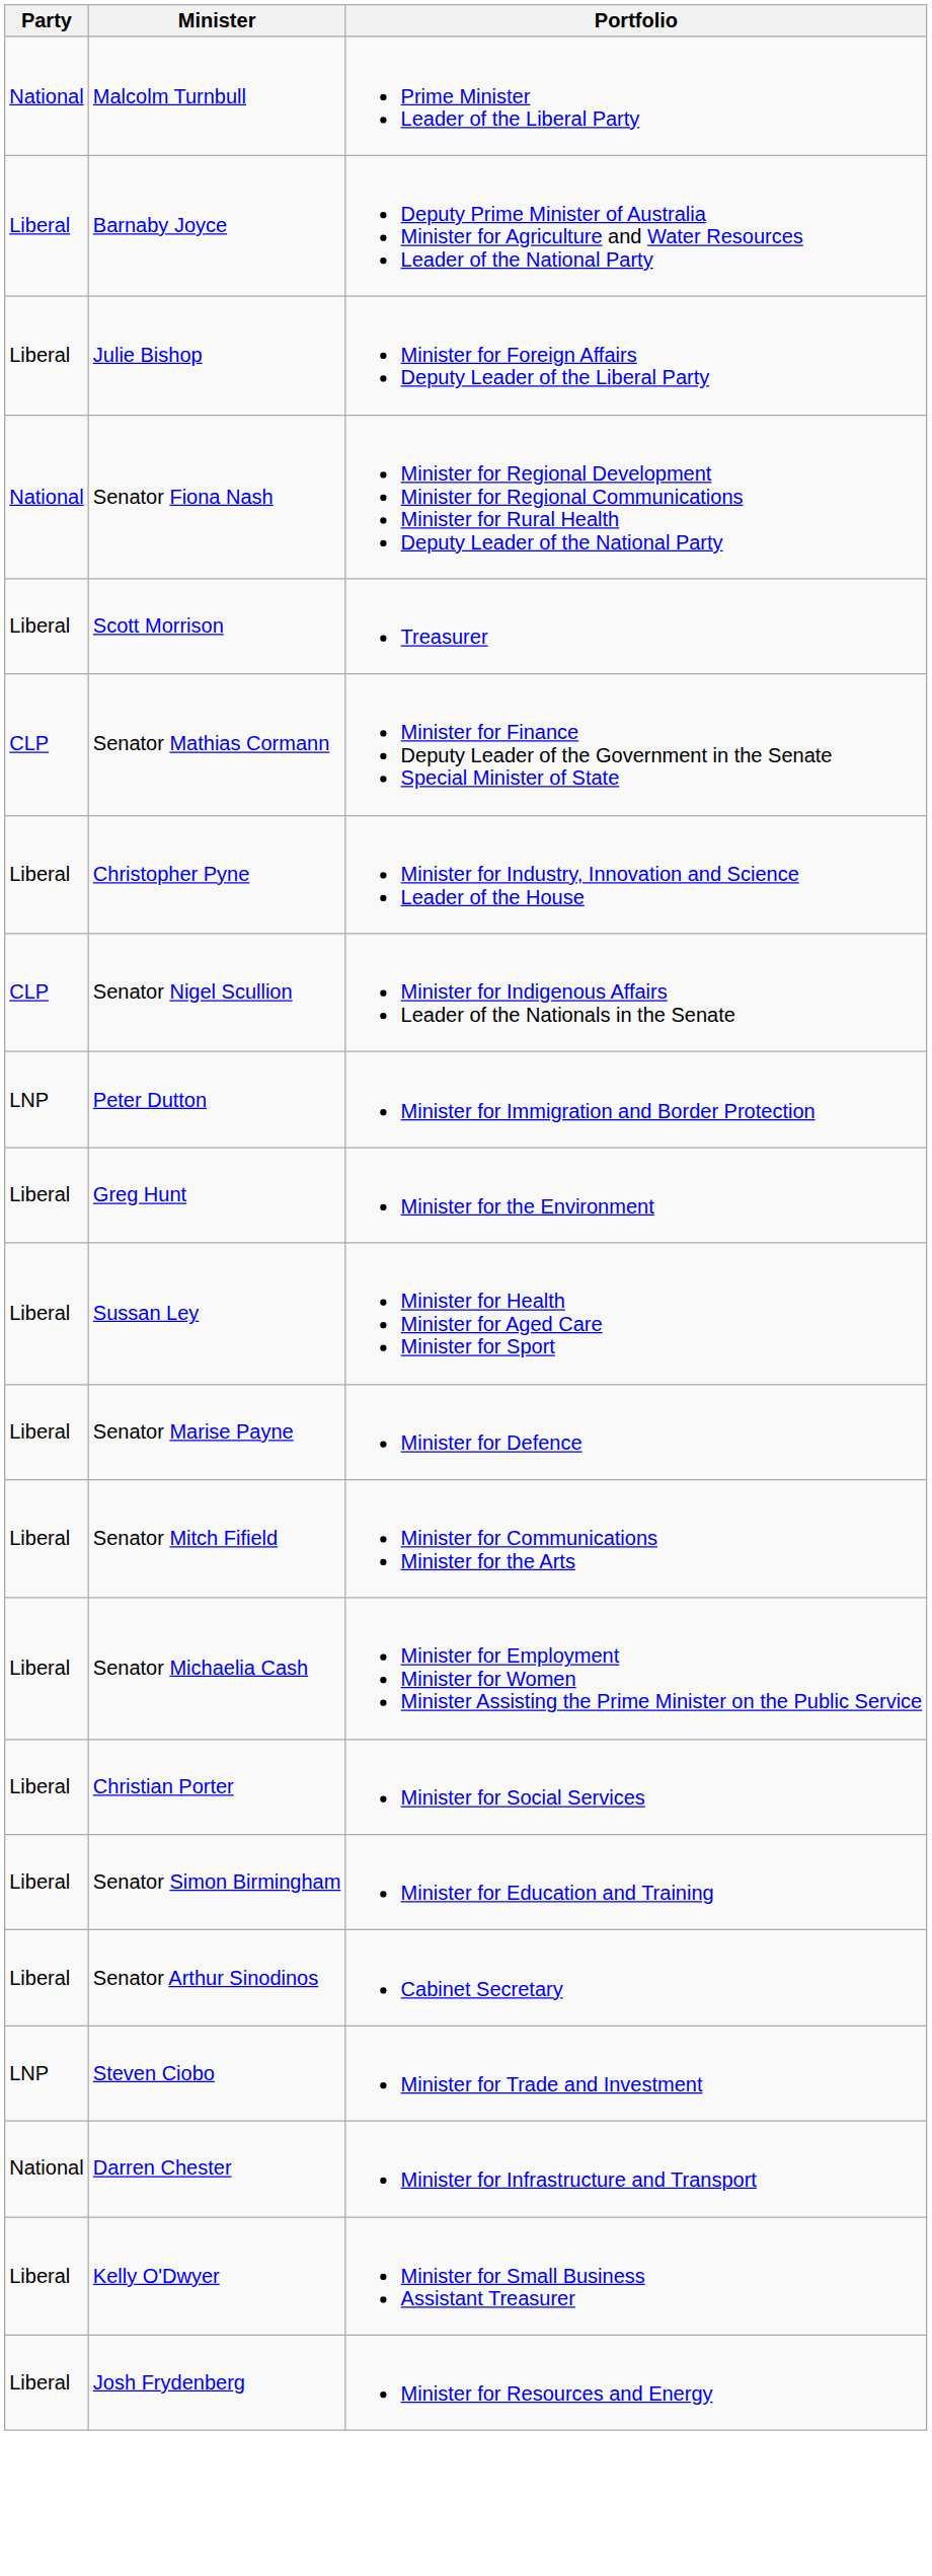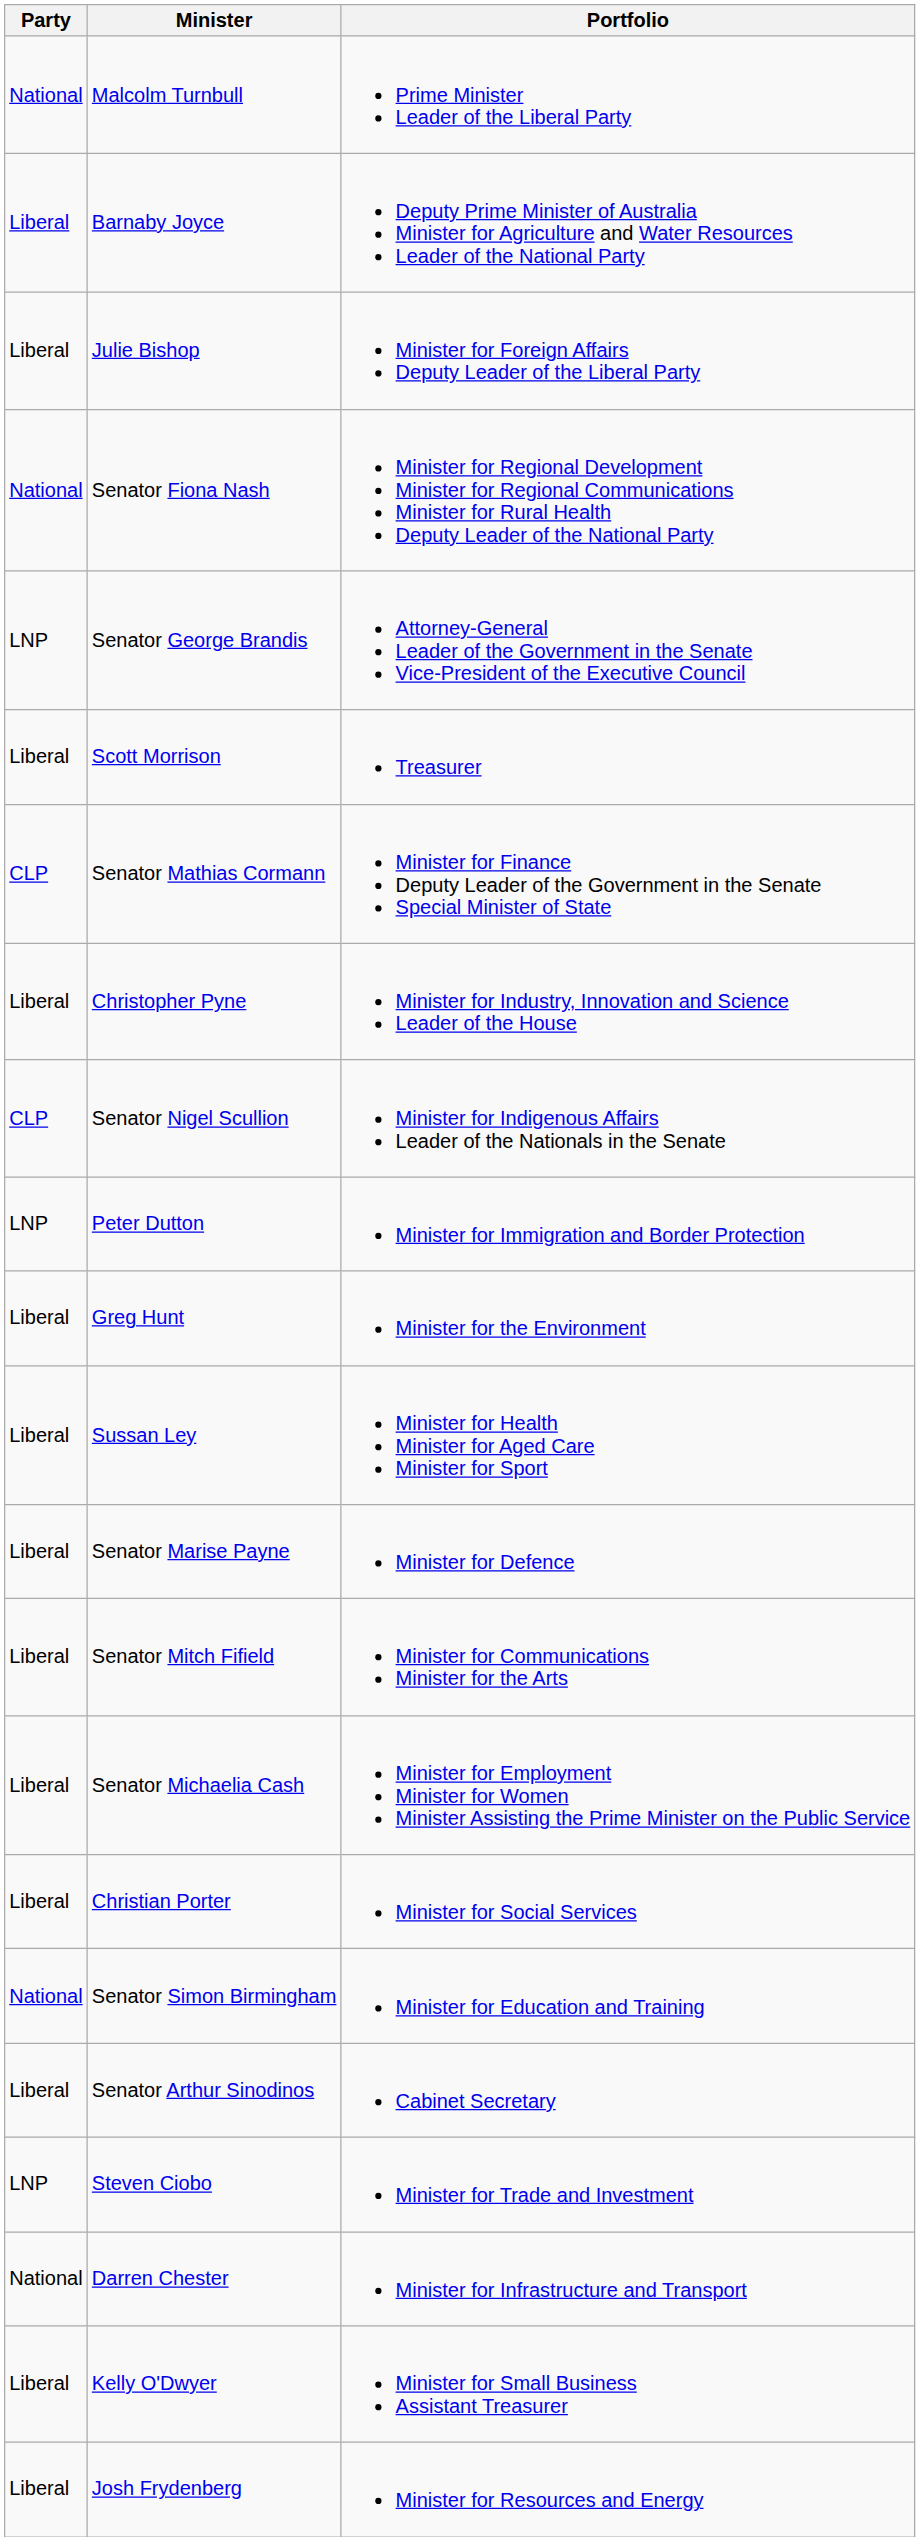 <table class="wikitable sortable">
 <tr>
 <th>Party</th>
 <th>Minister</th>
 <th>Portfolio</th>
 </tr>
 <tr>
 <td><a href='#'>National</a></td>
 <td><a href='#'>Malcolm Turnbull</a> </td>
 <td><br><ul><li><a href='#'>Prime Minister</a></li><li><a href='#'>Leader of the Liberal Party</a></li></ul></td>
 </tr>
 <tr>
 <td><a href='#'>Liberal</a></td>
 <td><a href='#'>Barnaby Joyce</a> </td>
 <td><br><ul><li><a href='#'>Deputy Prime Minister of Australia</a></li><li><a href='#'>Minister for Agriculture</a> and <a href='#'>Water Resources</a></li><li><a href='#'>Leader of the National Party</a></li></ul></td>
 </tr>
 <tr>
 <td>Liberal</td>
 <td><a href='#'>Julie Bishop</a> </td>
 <td><br><ul><li><a href='#'>Minister for Foreign Affairs</a></li><li><a href='#'>Deputy Leader of the Liberal Party</a></li></ul></td>
 </tr>
 <tr>
 <td><a href='#'>National</a></td>
 <td>Senator <a href='#'>Fiona Nash</a></td>
 <td><br><ul><li><a href='#'>Minister for Regional Development</a></li><li><a href='#'>Minister for Regional Communications</a></li><li><a href='#'>Minister for Rural Health</a></li><li><a href='#'>Deputy Leader of the National Party</a></li></ul></td>
+</tr>
+<tr>
+<td>LNP</td>
+<td>Senator <a href='#'>George Brandis</a> </td>
+<td><br><ul><li><a href='#'>Attorney-General</a></li><li><a href='#'>Leader of the Government in the Senate</a></li><li><a href='#'>Vice-President of the Executive Council</a></li></ul></td>
 </tr>
 <tr>
 <td>Liberal</td>
 <td><a href='#'>Scott Morrison</a> </td>
 <td><br><ul><li><a href='#'>Treasurer</a></li></ul></td>
 </tr>
 <tr>
 <td><a href='#'>CLP</a></td>
 <td>Senator <a href='#'>Mathias Cormann</a></td>
 <td><br><ul><li><a href='#'>Minister for Finance</a></li><li>Deputy Leader of the Government in the Senate</li><li><a href='#'>Special Minister of State</a></li></ul></td>
 </tr>
 <tr>
 <td>Liberal</td>
 <td><a href='#'>Christopher Pyne</a> </td>
 <td><br><ul><li><a href='#'>Minister for Industry, Innovation and Science</a></li><li><a href='#'>Leader of the House</a></li></ul></td>
 </tr>
 <tr>
 <td><a href='#'>CLP</a></td>
 <td>Senator <a href='#'>Nigel Scullion</a></td>
 <td><br><ul><li><a href='#'>Minister for Indigenous Affairs</a></li><li>Leader of the Nationals in the Senate</li></ul></td>
 </tr>
 <tr>
 <td>LNP</td>
 <td><a href='#'>Peter Dutton</a> </td>
 <td><br><ul><li><a href='#'>Minister for Immigration and Border Protection</a></li></ul></td>
 </tr>
 <tr>
 <td>Liberal</td>
 <td><a href='#'>Greg Hunt</a> </td>
 <td><br><ul><li><a href='#'>Minister for the Environment</a></li></ul></td>
 </tr>
 <tr>
 <td>Liberal</td>
 <td><a href='#'>Sussan Ley</a> </td>
 <td><br><ul><li><a href='#'>Minister for Health</a></li><li><a href='#'>Minister for Aged Care</a></li><li><a href='#'>Minister for Sport</a></li></ul></td>
 </tr>
 <tr>
 <td>Liberal</td>
 <td>Senator <a href='#'>Marise Payne</a></td>
 <td><br><ul><li><a href='#'>Minister for Defence</a></li></ul></td>
 </tr>
 <tr>
 <td>Liberal</td>
 <td>Senator <a href='#'>Mitch Fifield</a></td>
 <td><br><ul><li><a href='#'>Minister for Communications</a></li><li><a href='#'>Minister for the Arts</a></li></ul></td>
 </tr>
 <tr>
 <td>Liberal</td>
 <td>Senator <a href='#'>Michaelia Cash</a></td>
 <td><br><ul><li><a href='#'>Minister for Employment</a></li><li><a href='#'>Minister for Women</a></li><li><a href='#'>Minister Assisting the Prime Minister on the Public Service</a></li></ul></td>
 </tr>
 <tr>
 <td>Liberal</td>
 <td><a href='#'>Christian Porter</a> </td>
 <td><br><ul><li><a href='#'>Minister for Social Services</a></li></ul></td>
 </tr>
 <tr>
-<td>Liberal</td>
+<td><a href='#'>National</a></td>
 <td>Senator <a href='#'>Simon Birmingham</a></td>
 <td><br><ul><li><a href='#'>Minister for Education and Training</a></li></ul></td>
 </tr>
 <tr>
 <td>Liberal</td>
 <td>Senator <a href='#'>Arthur Sinodinos</a> </td>
 <td><br><ul><li><a href='#'>Cabinet Secretary</a></li></ul></td>
 </tr>
 <tr>
 <td>LNP</td>
 <td><a href='#'>Steven Ciobo</a> </td>
 <td><br><ul><li><a href='#'>Minister for Trade and Investment</a></li></ul></td>
 </tr>
 <tr>
 <td>National</td>
 <td><a href='#'>Darren Chester</a>  </td>
 <td><br><ul><li><a href='#'>Minister for Infrastructure and Transport</a></li></ul></td>
 </tr>
 <tr>
 <td>Liberal</td>
 <td><a href='#'>Kelly O'Dwyer</a> </td>
 <td><br><ul><li><a href='#'>Minister for Small Business</a></li><li><a href='#'>Assistant Treasurer</a></li></ul></td>
 </tr>
 <tr>
 <td>Liberal</td>
 <td><a href='#'>Josh Frydenberg</a> </td>
 <td><br><ul><li><a href='#'>Minister for Resources and Energy</a></li></ul></td>
 </tr>
 </table>
